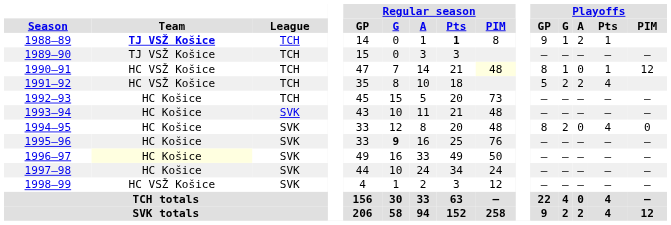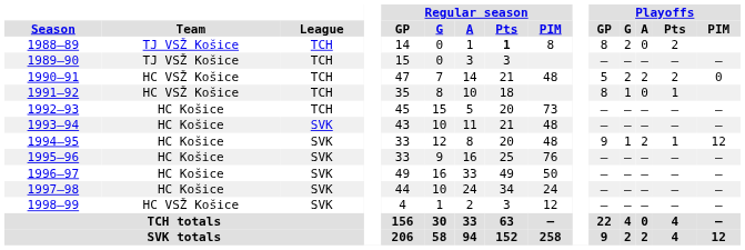 <table border="0" cellpadding="1" cellspacing="0" style="text-align:center; width:60em">
 <tr bgcolor="#e0e0e0">
 <th colspan="3" bgcolor="#ffffff"> </th>
 <th rowspan="99" bgcolor="#ffffff"> </th>
 <th colspan="5"><a href='#'>Regular season</a></th>
 <th rowspan="99" bgcolor="#ffffff"> </th>
 <th colspan="5"><a href='#'>Playoffs</a></th>
 </tr>
 <tr bgcolor="#e0e0e0">
 <th><a href='#'>Season</a></th>
 <th>Team</th>
 <th>League</th>
 <th>GP</th>
 <th><a href='#'>G</a></th>
 <th><a href='#'>A</a></th>
 <th><a href='#'>Pts</a></th>
 <th><a href='#'>PIM</a></th>
 <th>GP</th>
 <th>G</th>
 <th>A</th>
 <th>Pts</th>
 <th>PIM</th>
 </tr>
 <tr>
 <td><a href='#'>1988–89</a></td>
-<td><strong><a href='#'>TJ VSŽ Košice</a></strong></td>
+<td><a href='#'>TJ VSŽ Košice</a></td>
 <td><a href='#'>TCH</a></td>
 <td>14</td>
 <td>0</td>
 <td>1</td>
 <td><strong>1</strong></td>
 <td>8</td>
-<td>9</td>
-<td>1</td>
+<td>8</td>
 <td>2</td>
-<td>1</td>
+<td>0</td>
+<td>2</td>
 <td></td>
 </tr>
 <tr bgcolor="#f0f0f0">
 <td><a href='#'>1989–90</a></td>
 <td>TJ VSŽ Košice</td>
 <td>TCH</td>
 <td>15</td>
 <td>0</td>
 <td>3</td>
 <td>3</td>
 <td></td>
 <td>—</td>
 <td>—</td>
 <td>—</td>
 <td>—</td>
 <td>—</td>
 </tr>
 <tr>
 <td><a href='#'>1990–91</a></td>
 <td>HC VSŽ Košice</td>
 <td>TCH</td>
 <td>47</td>
 <td>7</td>
 <td>14</td>
 <td>21</td>
-<td style="background: lightyellow;">48</td>
-<td>8</td>
-<td>1</td>
+<td>48</td>
+<td>5</td>
+<td>2</td>
+<td>2</td>
+<td>2</td>
 <td>0</td>
-<td>1</td>
-<td>12</td>
 </tr>
 <tr bgcolor="#f0f0f0">
 <td><a href='#'>1991–92</a></td>
 <td>HC VSŽ Košice</td>
 <td>TCH</td>
 <td>35</td>
 <td>8</td>
 <td>10</td>
 <td>18</td>
 <td></td>
-<td>5</td>
-<td>2</td>
-<td>2</td>
-<td>4</td>
+<td>8</td>
+<td>1</td>
+<td>0</td>
+<td>1</td>
 <td></td>
 </tr>
 <tr>
 <td><a href='#'>1992–93</a></td>
 <td>HC Košice</td>
 <td>TCH</td>
 <td>45</td>
 <td>15</td>
 <td>5</td>
 <td>20</td>
 <td>73</td>
 <td>—</td>
 <td>—</td>
 <td>—</td>
 <td>—</td>
 <td>—</td>
 </tr>
 <tr bgcolor="#f0f0f0">
 <td><a href='#'>1993–94</a></td>
 <td>HC Košice</td>
 <td><a href='#'>SVK</a></td>
 <td>43</td>
 <td>10</td>
 <td>11</td>
 <td>21</td>
 <td>48</td>
 <td>—</td>
 <td>—</td>
 <td>—</td>
 <td>—</td>
 <td>—</td>
 </tr>
 <tr>
 <td><a href='#'>1994–95</a></td>
 <td>HC Košice</td>
 <td>SVK</td>
 <td>33</td>
 <td>12</td>
 <td>8</td>
 <td>20</td>
 <td>48</td>
-<td>8</td>
+<td>9</td>
+<td>1</td>
 <td>2</td>
-<td>0</td>
-<td>4</td>
-<td>0</td>
+<td>1</td>
+<td>12</td>
 </tr>
 <tr bgcolor="#f0f0f0">
 <td><a href='#'>1995–96</a></td>
 <td>HC Košice</td>
 <td>SVK</td>
 <td>33</td>
-<td><strong>9</strong></td>
+<td>9</td>
 <td>16</td>
 <td>25</td>
 <td>76</td>
 <td>—</td>
 <td>—</td>
 <td>—</td>
 <td>—</td>
 <td>—</td>
 </tr>
 <tr>
 <td><a href='#'>1996–97</a></td>
-<td style="background: lightyellow;">HC Košice</td>
+<td>HC Košice</td>
 <td>SVK</td>
 <td>49</td>
 <td>16</td>
 <td>33</td>
 <td>49</td>
 <td>50</td>
 <td>—</td>
 <td>—</td>
 <td>—</td>
 <td>—</td>
 <td>—</td>
 </tr>
 <tr bgcolor="#f0f0f0">
 <td><a href='#'>1997–98</a></td>
 <td>HC Košice</td>
 <td>SVK</td>
 <td>44</td>
 <td>10</td>
 <td>24</td>
 <td>34</td>
 <td>24</td>
 <td>—</td>
 <td>—</td>
 <td>—</td>
 <td>—</td>
 <td>—</td>
 </tr>
 <tr>
 <td><a href='#'>1998–99</a></td>
 <td>HC VSŽ Košice</td>
 <td>SVK</td>
 <td>4</td>
 <td>1</td>
 <td>2</td>
 <td>3</td>
 <td>12</td>
 <td>—</td>
 <td>—</td>
 <td>—</td>
 <td>—</td>
 <td>—</td>
 </tr>
 <tr bgcolor="#e0e0e0">
 <th colspan="3">TCH totals</th>
 <th>156</th>
 <th>30</th>
 <th>33</th>
 <th>63</th>
 <th>—</th>
 <th>22</th>
 <th>4</th>
 <th>0</th>
 <th>4</th>
 <th>—</th>
 </tr>
 <tr bgcolor="#e0e0e0">
 <th colspan="3">SVK totals</th>
 <th>206</th>
 <th>58</th>
 <th>94</th>
 <th>152</th>
 <th>258</th>
 <th>9</th>
 <th>2</th>
 <th>2</th>
 <th>4</th>
 <th>12</th>
 </tr>
 </table>
